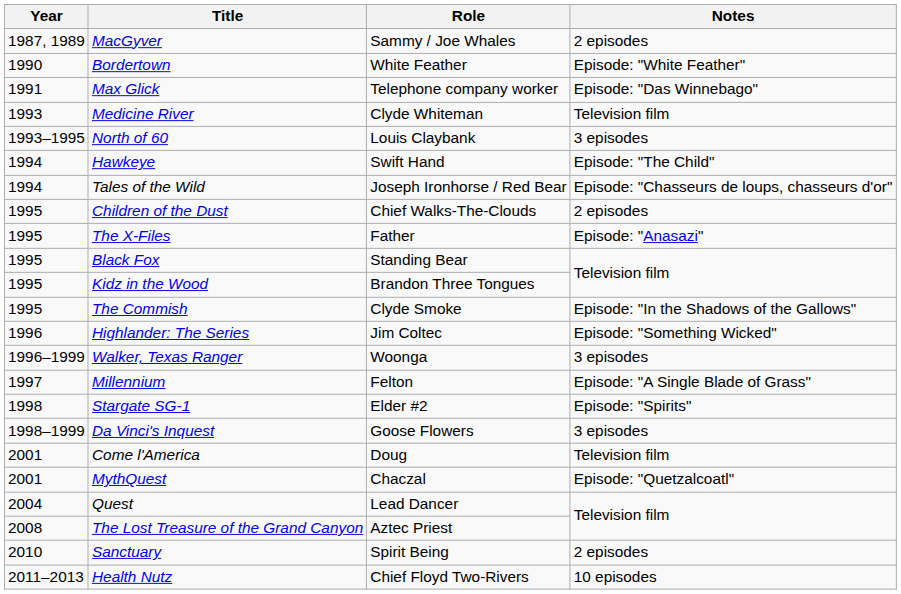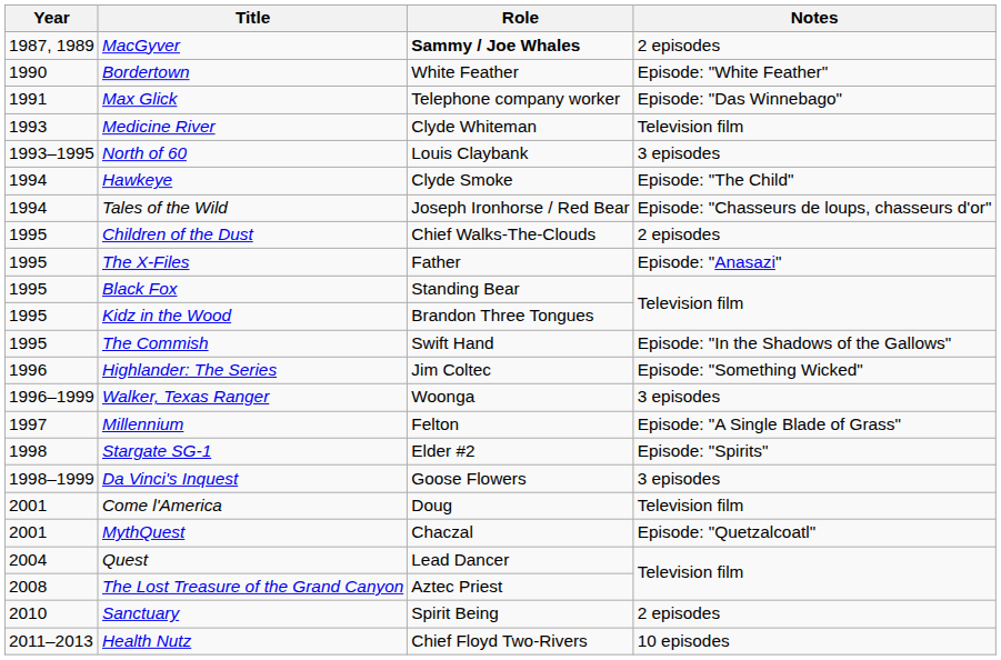 <table class="wikitable sortable">
 <tr>
 <th>Year</th>
 <th>Title</th>
 <th>Role</th>
 <th>Notes</th>
 </tr>
 <tr>
 <td>1987, 1989</td>
 <td><a href='#'><em>MacGyver</em></a></td>
-<td>Sammy / Joe Whales</td>
+<td><strong>Sammy / Joe Whales</strong></td>
 <td>2 episodes</td>
 </tr>
 <tr>
 <td>1990</td>
 <td><a href='#'><em>Bordertown</em></a></td>
 <td>White Feather</td>
 <td>Episode: "White Feather"</td>
 </tr>
 <tr>
 <td>1991</td>
 <td><em><a href='#'>Max Glick</a></em></td>
 <td>Telephone company worker</td>
 <td>Episode: "Das Winnebago"</td>
 </tr>
 <tr>
 <td>1993</td>
 <td><em><a href='#'>Medicine River</a></em></td>
 <td>Clyde Whiteman</td>
 <td>Television film</td>
 </tr>
 <tr>
 <td>1993–1995</td>
 <td><em><a href='#'>North of 60</a></em></td>
 <td>Louis Claybank</td>
 <td>3 episodes</td>
 </tr>
 <tr>
 <td>1994</td>
 <td><a href='#'><em>Hawkeye</em></a></td>
-<td>Swift Hand</td>
+<td>Clyde Smoke</td>
 <td>Episode: "The Child"</td>
 </tr>
 <tr>
 <td>1994</td>
 <td><em>Tales of the Wild</em></td>
 <td>Joseph Ironhorse / Red Bear</td>
 <td>Episode: "Chasseurs de loups, chasseurs d'or"</td>
 </tr>
 <tr>
 <td>1995</td>
 <td><a href='#'><em>Children of the Dust</em></a></td>
 <td>Chief Walks-The-Clouds</td>
 <td>2 episodes</td>
 </tr>
 <tr>
 <td>1995</td>
 <td><em><a href='#'>The X-Files</a></em></td>
 <td>Father</td>
 <td>Episode: "<a href='#'>Anasazi</a>"</td>
 </tr>
 <tr>
 <td>1995</td>
 <td><a href='#'><em>Black Fox</em></a></td>
 <td>Standing Bear</td>
 <td rowspan="2">Television film</td>
 </tr>
 <tr>
 <td>1995</td>
 <td><em><a href='#'>Kidz in the Wood</a></em></td>
 <td>Brandon Three Tongues</td>
 </tr>
 <tr>
 <td>1995</td>
 <td><em><a href='#'>The Commish</a></em></td>
-<td>Clyde Smoke</td>
+<td>Swift Hand</td>
 <td>Episode: "In the Shadows of the Gallows"</td>
 </tr>
 <tr>
 <td>1996</td>
 <td><em><a href='#'>Highlander: The Series</a></em></td>
 <td>Jim Coltec</td>
 <td>Episode: "Something Wicked"</td>
 </tr>
 <tr>
 <td>1996–1999</td>
 <td><em><a href='#'>Walker, Texas Ranger</a></em></td>
 <td>Woonga</td>
 <td>3 episodes</td>
 </tr>
 <tr>
 <td>1997</td>
 <td><a href='#'><em>Millennium</em></a></td>
 <td>Felton</td>
 <td>Episode: "A Single Blade of Grass"</td>
 </tr>
 <tr>
 <td>1998</td>
 <td><em><a href='#'>Stargate SG-1</a></em></td>
 <td>Elder #2</td>
 <td>Episode: "Spirits"</td>
 </tr>
 <tr>
 <td>1998–1999</td>
 <td><em><a href='#'>Da Vinci's Inquest</a></em></td>
 <td>Goose Flowers</td>
 <td>3 episodes</td>
 </tr>
 <tr>
 <td>2001</td>
 <td><em>Come l'America</em></td>
 <td>Doug</td>
 <td>Television film</td>
 </tr>
 <tr>
 <td>2001</td>
 <td><em><a href='#'>MythQuest</a></em></td>
 <td>Chaczal</td>
 <td>Episode: "Quetzalcoatl"</td>
 </tr>
 <tr>
 <td>2004</td>
 <td><em>Quest</em></td>
 <td>Lead Dancer</td>
 <td rowspan="2">Television film</td>
 </tr>
 <tr>
 <td>2008</td>
 <td><em><a href='#'>The Lost Treasure of the Grand Canyon</a></em></td>
 <td>Aztec Priest</td>
 </tr>
 <tr>
 <td>2010</td>
 <td><a href='#'><em>Sanctuary</em></a></td>
 <td>Spirit Being</td>
 <td>2 episodes</td>
 </tr>
 <tr>
 <td>2011–2013</td>
 <td><em><a href='#'>Health Nutz</a></em></td>
 <td>Chief Floyd Two-Rivers</td>
 <td>10 episodes</td>
 </tr>
 </table>
